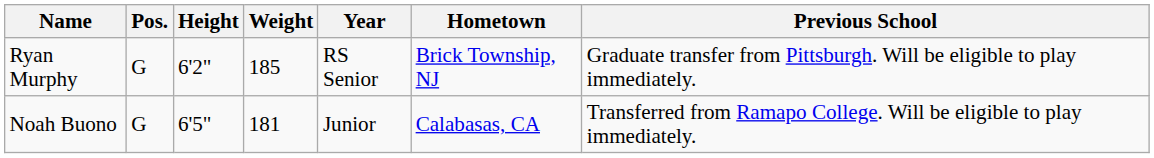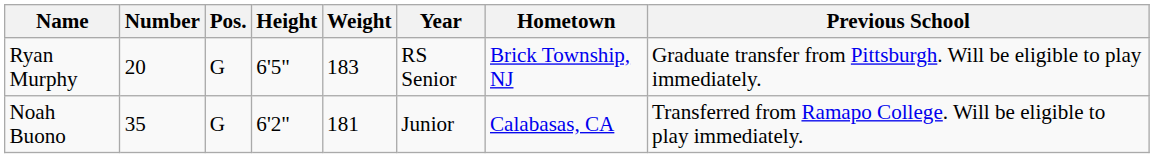 <table class="wikitable sortable">
 <tr>
 <th>Name</th>
+<th>Number</th>
 <th>Pos.</th>
 <th>Height</th>
 <th>Weight</th>
 <th>Year</th>
 <th>Hometown</th>
 <th class="unsortable">Previous School</th>
 </tr>
 <tr>
 <td>Ryan Murphy</td>
+<td>20</td>
 <td>G</td>
-<td>6'2"</td>
-<td>185</td>
+<td>6'5"</td>
+<td>183</td>
 <td>RS Senior</td>
 <td><a href='#'>Brick Township, NJ</a></td>
 <td>Graduate transfer from <a href='#'>Pittsburgh</a>. Will be eligible to play immediately.</td>
 </tr>
 <tr>
 <td>Noah Buono</td>
+<td>35</td>
 <td>G</td>
-<td>6'5"</td>
+<td>6'2"</td>
 <td>181</td>
 <td>Junior</td>
 <td><a href='#'>Calabasas, CA</a></td>
 <td>Transferred from <a href='#'>Ramapo College</a>. Will be eligible to play immediately.</td>
 </tr>
 </table>
